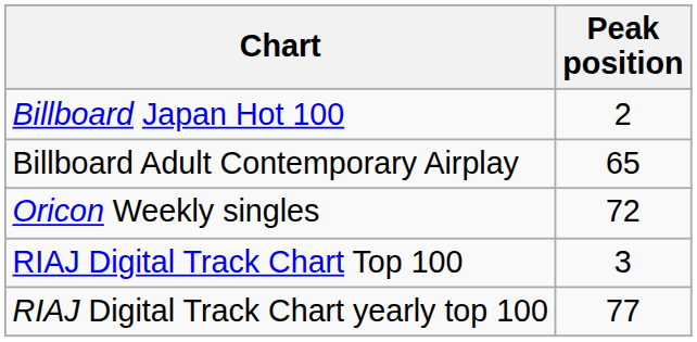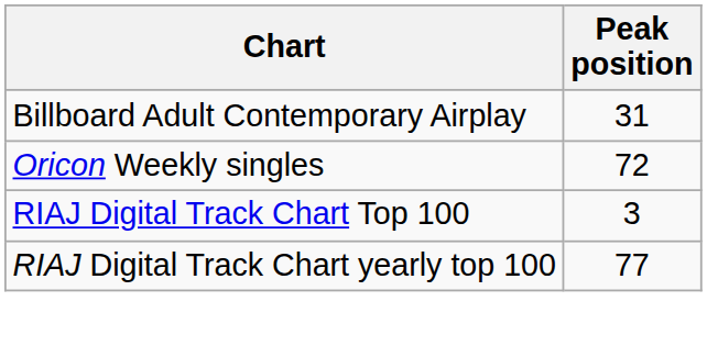 <table class="wikitable">
 <tr>
 <th>Chart</th>
 <th>Peak<br>position</th>
 </tr>
 <tr>
-<td><em><a href='#'>Billboard</a></em> <a href='#'>Japan Hot 100</a></td>
-<td align="center">2</td>
-</tr>
-<tr>
 <td>Billboard Adult Contemporary Airplay</td>
-<td align="center">65</td>
+<td align="center">31</td>
 </tr>
 <tr>
 <td><em><a href='#'>Oricon</a></em> Weekly singles</td>
 <td align="center">72</td>
 </tr>
 <tr>
 <td><a href='#'>RIAJ Digital Track Chart</a> Top 100</td>
 <td align="center">3</td>
 </tr>
 <tr>
 <td><em>RIAJ</em> Digital Track Chart yearly top 100</td>
 <td align="center">77</td>
 </tr>
 </table>
